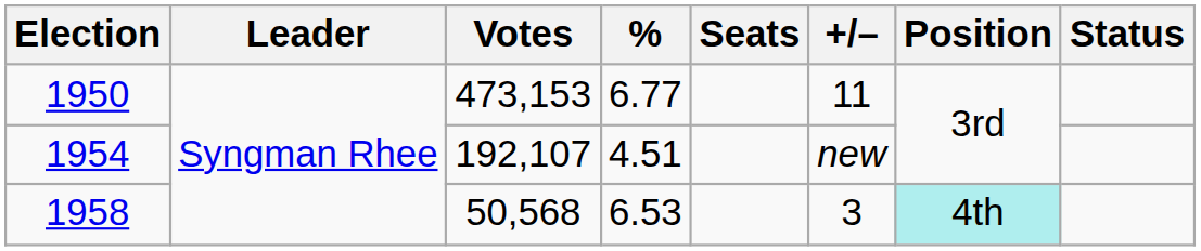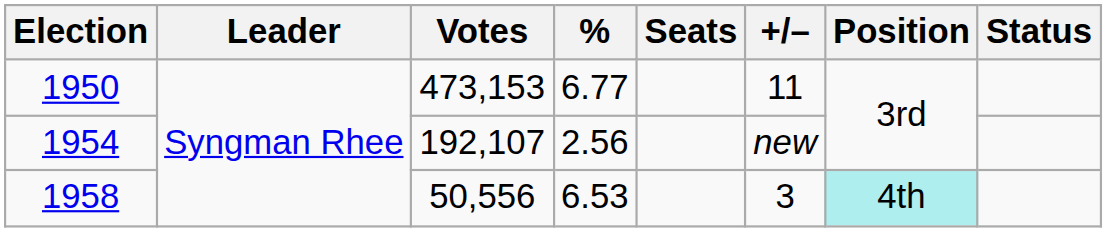 <table class="wikitable" style="text-align:center">
 <tr>
 <th>Election</th>
 <th>Leader</th>
 <th>Votes</th>
 <th>%</th>
 <th>Seats</th>
 <th>+/–</th>
 <th>Position</th>
 <th>Status</th>
 </tr>
 <tr>
 <td><a href='#'>1950</a></td>
 <td rowspan="3"><a href='#'>Syngman Rhee</a></td>
 <td>473,153</td>
 <td>6.77</td>
 <td></td>
 <td> 11</td>
 <td rowspan="2">3rd</td>
 <td></td>
 </tr>
 <tr>
 <td><a href='#'>1954</a></td>
 <td>192,107</td>
-<td>4.51</td>
+<td>2.56</td>
 <td></td>
 <td><em>new</em></td>
 <td></td>
 </tr>
 <tr>
 <td><a href='#'>1958</a></td>
-<td>50,568</td>
+<td>50,556</td>
 <td>6.53</td>
 <td></td>
 <td> 3</td>
 <td style="background: paleturquoise;">4th</td>
 <td></td>
 </tr>
 </table>
